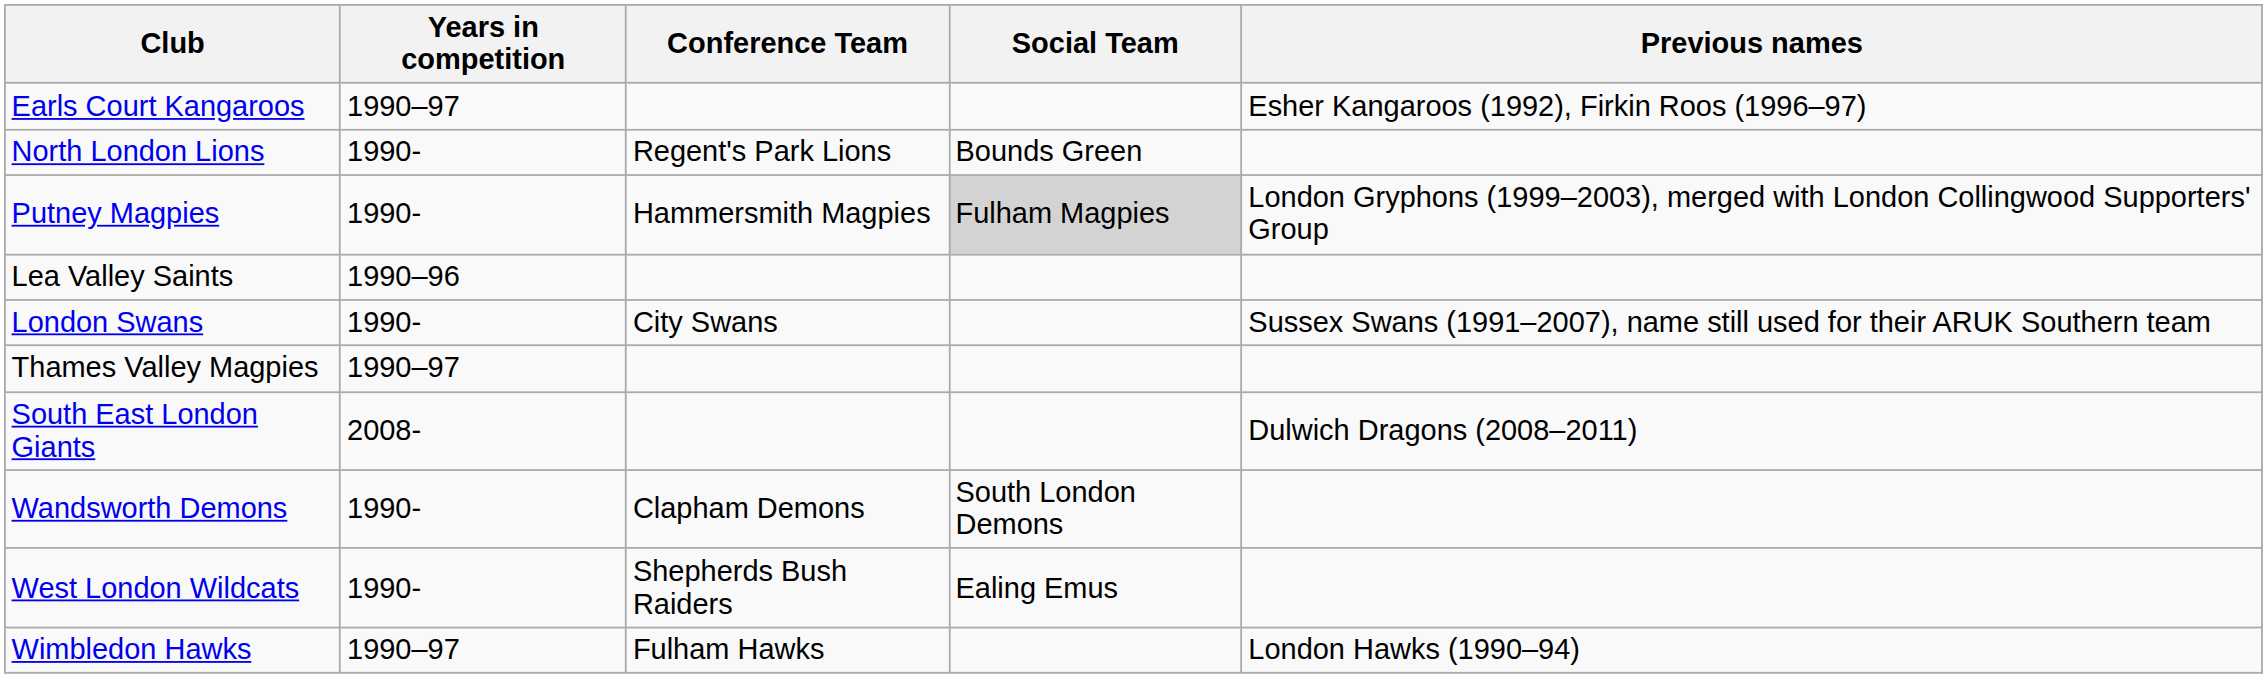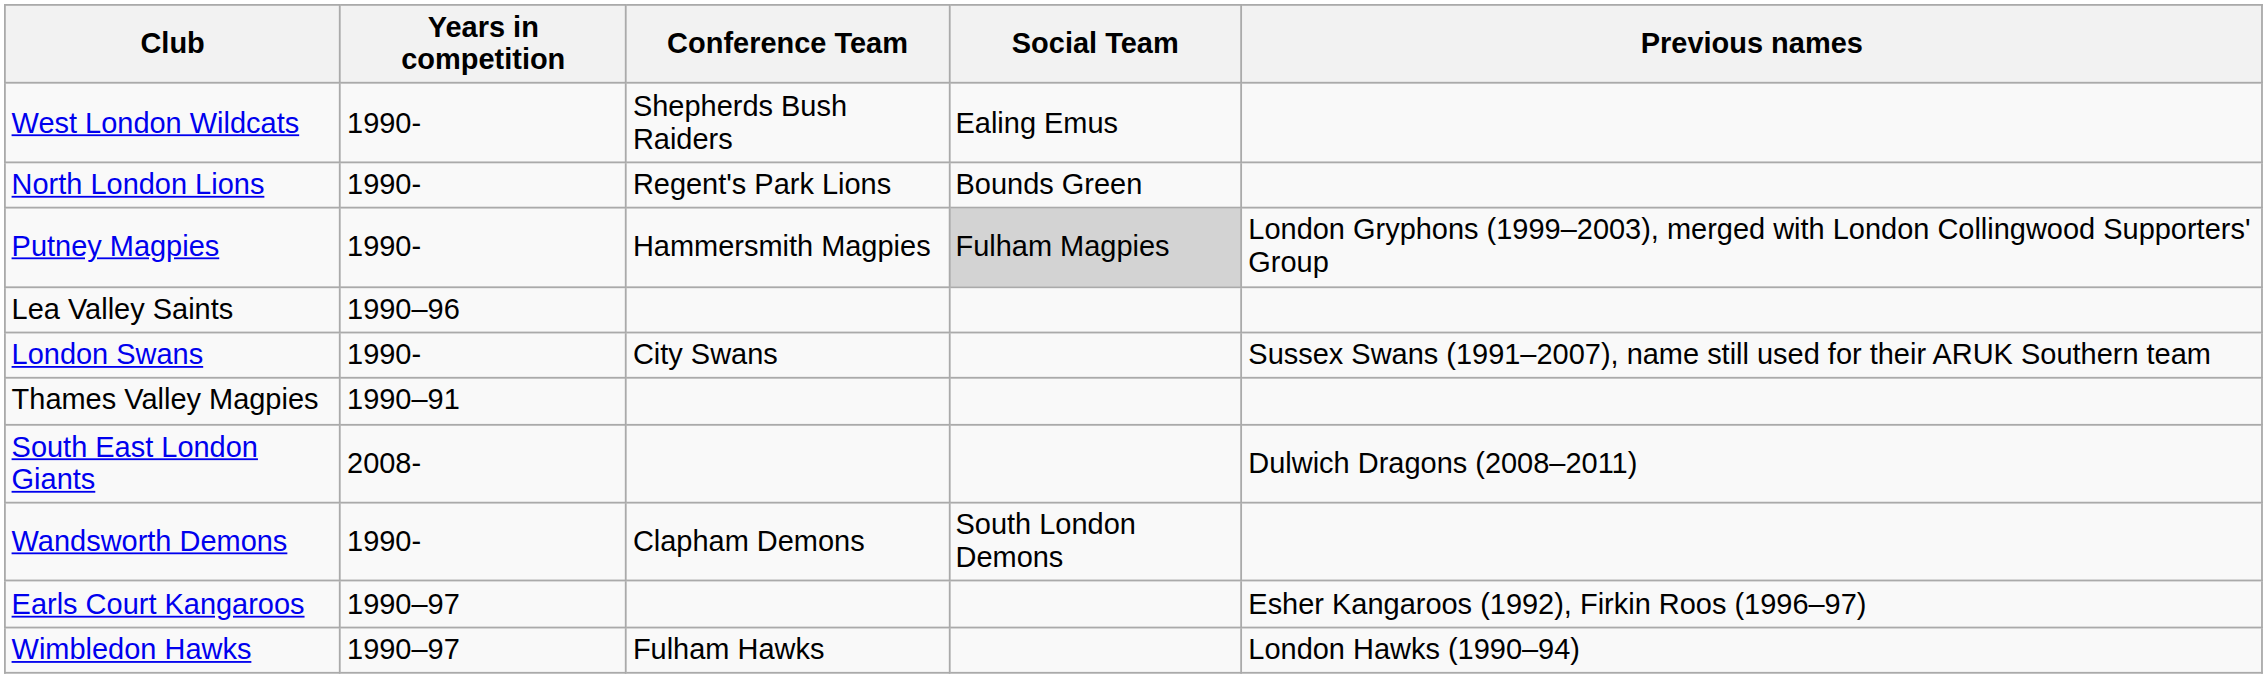 <table class="wikitable" border="1">
 <tr>
 <th>Club</th>
 <th>Years in competition</th>
 <th>Conference Team</th>
 <th>Social Team</th>
 <th>Previous names</th>
 </tr>
 <tr>
-<td><a href='#'>Earls Court Kangaroos</a></td>
-<td>1990–97</td>
+<td><a href='#'>West London Wildcats</a></td>
+<td>1990-</td>
+<td>Shepherds Bush Raiders</td>
+<td>Ealing Emus</td>
 <td></td>
-<td></td>
-<td>Esher Kangaroos (1992), Firkin Roos (1996–97)</td>
 </tr>
 <tr>
 <td><a href='#'>North London Lions</a></td>
 <td>1990-</td>
 <td>Regent's Park Lions</td>
 <td>Bounds Green</td>
 <td></td>
 </tr>
 <tr>
 <td><a href='#'>Putney Magpies</a></td>
 <td>1990-</td>
 <td>Hammersmith Magpies</td>
 <td style="background: lightgrey;">Fulham Magpies</td>
 <td>London Gryphons (1999–2003), merged with London Collingwood Supporters' Group</td>
 </tr>
 <tr>
 <td>Lea Valley Saints</td>
 <td>1990–96</td>
 <td></td>
 <td></td>
 <td></td>
 </tr>
 <tr>
 <td><a href='#'>London Swans</a></td>
 <td>1990-</td>
 <td>City Swans</td>
 <td></td>
 <td>Sussex Swans (1991–2007), name still used for their ARUK Southern team</td>
 </tr>
 <tr>
 <td>Thames Valley Magpies</td>
-<td>1990–97</td>
+<td>1990–91</td>
 <td></td>
 <td></td>
 <td></td>
 </tr>
 <tr>
 <td><a href='#'>South East London Giants</a></td>
 <td>2008-</td>
 <td></td>
 <td></td>
 <td>Dulwich Dragons (2008–2011)</td>
 </tr>
 <tr>
 <td><a href='#'>Wandsworth Demons</a></td>
 <td>1990-</td>
 <td>Clapham Demons</td>
 <td>South London Demons</td>
 <td></td>
 </tr>
 <tr>
-<td><a href='#'>West London Wildcats</a></td>
-<td>1990-</td>
-<td>Shepherds Bush Raiders</td>
-<td>Ealing Emus</td>
+<td><a href='#'>Earls Court Kangaroos</a></td>
+<td>1990–97</td>
 <td></td>
+<td></td>
+<td>Esher Kangaroos (1992), Firkin Roos (1996–97)</td>
 </tr>
 <tr>
 <td><a href='#'>Wimbledon Hawks</a></td>
 <td>1990–97</td>
 <td>Fulham Hawks</td>
 <td></td>
 <td>London Hawks (1990–94)</td>
 </tr>
 </table>
